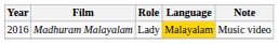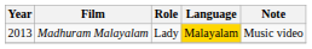 <table class="wikitable">
 <tr>
 <th>Year</th>
 <th>Film</th>
 <th>Role</th>
 <th>Language</th>
 <th>Note</th>
 </tr>
 <tr>
-<td>2016</td>
+<td>2013</td>
 <td><em>Madhuram Malayalam</em></td>
 <td>Lady</td>
 <td style="background: gold;">Malayalam</td>
 <td>Music video</td>
 </tr>
 <tr>
 </tr>
 </table>
